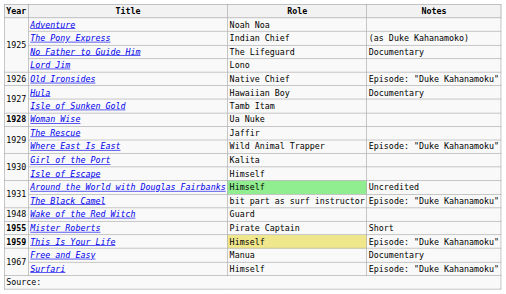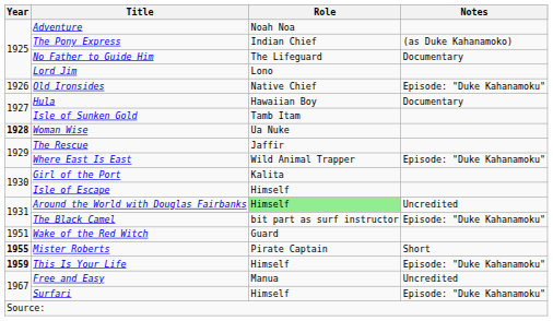 <table class="wikitable">
 <tr style="background:#b0c4de; text-align:center;">
 <th>Year</th>
 <th>Title</th>
 <th>Role</th>
 <th>Notes</th>
 </tr>
 <tr>
 <td rowspan=4>1925</td>
 <td><em><a href='#'>Adventure</a></em></td>
 <td>Noah Noa</td>
 <td></td>
 </tr>
 <tr>
 <td><em><a href='#'>The Pony Express</a></em></td>
 <td>Indian Chief</td>
 <td>(as Duke Kahanamoko)</td>
 </tr>
 <tr>
 <td><em><a href='#'>No Father to Guide Him</a></em></td>
 <td>The Lifeguard</td>
 <td>Documentary</td>
 </tr>
 <tr>
 <td><em><a href='#'>Lord Jim</a></em></td>
 <td>Lono</td>
 <td></td>
 </tr>
 <tr>
 <td>1926</td>
 <td><em><a href='#'>Old Ironsides</a></em></td>
 <td>Native Chief</td>
 <td>Episode: "Duke Kahanamoku"</td>
 </tr>
 <tr>
 <td rowspan=2>1927</td>
 <td><em><a href='#'>Hula</a></em></td>
 <td>Hawaiian Boy</td>
 <td>Documentary</td>
 </tr>
 <tr>
 <td><em><a href='#'>Isle of Sunken Gold</a></em></td>
 <td>Tamb Itam</td>
 <td></td>
 </tr>
 <tr>
 <td><strong>1928</strong></td>
 <td><em><a href='#'>Woman Wise</a></em></td>
 <td>Ua Nuke</td>
 <td></td>
 </tr>
 <tr>
 <td rowspan=2>1929</td>
 <td><em><a href='#'>The Rescue</a></em></td>
 <td>Jaffir</td>
 <td></td>
 </tr>
 <tr>
 <td><em><a href='#'>Where East Is East</a></em></td>
 <td>Wild Animal Trapper</td>
 <td>Episode: "Duke Kahanamoku"</td>
 </tr>
 <tr>
 <td rowspan=2>1930</td>
 <td><em><a href='#'>Girl of the Port</a></em></td>
 <td>Kalita</td>
 <td></td>
 </tr>
 <tr>
 <td><em><a href='#'>Isle of Escape</a></em></td>
 <td>Himself</td>
 <td></td>
 </tr>
 <tr>
 <td rowspan=2>1931</td>
 <td><em><a href='#'>Around the World with Douglas Fairbanks</a></em></td>
 <td style="background: lightgreen;">Himself</td>
 <td>Uncredited</td>
 </tr>
 <tr>
 <td><em><a href='#'>The Black Camel</a></em></td>
 <td>bit part as surf instructor</td>
 <td>Episode: "Duke Kahanamoku"</td>
 </tr>
 <tr>
-<td>1948</td>
+<td>1951</td>
 <td><em><a href='#'>Wake of the Red Witch</a></em></td>
 <td>Guard</td>
 <td></td>
 </tr>
 <tr>
 <td><strong>1955</strong></td>
 <td><em><a href='#'>Mister Roberts</a></em></td>
 <td>Pirate Captain</td>
 <td>Short</td>
 </tr>
 <tr>
 <td><strong>1959</strong></td>
 <td><em><a href='#'>This Is Your Life</a></em></td>
-<td style="background: khaki;">Himself</td>
+<td>Himself</td>
 <td>Episode: "Duke Kahanamoku"</td>
 </tr>
 <tr>
 <td rowspan=2>1967</td>
 <td><em><a href='#'>Free and Easy</a></em></td>
 <td>Manua</td>
-<td>Documentary</td>
+<td>Uncredited</td>
 </tr>
 <tr>
 <td><em><a href='#'>Surfari</a></em></td>
 <td>Himself</td>
 <td>Episode: "Duke Kahanamoku"</td>
 </tr>
 <tr>
 <td colspan=5>Source:</td>
 </tr>
 </table>
